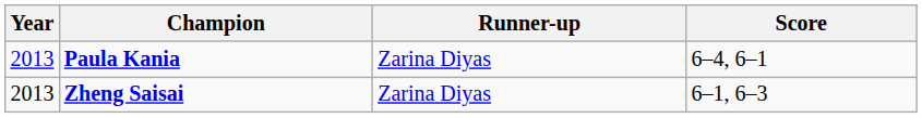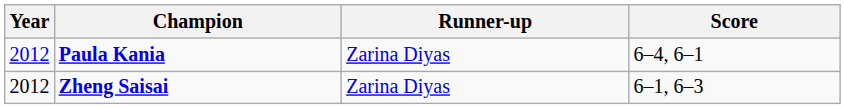 <table class="wikitable" style="font-size:90%">
 <tr>
 <th>Year</th>
 <th width="200">Champion</th>
 <th width="200">Runner-up</th>
 <th width="145">Score</th>
 </tr>
 <tr>
-<td><a href='#'>2013</a></td>
+<td><a href='#'>2012</a></td>
 <td> <strong><a href='#'>Paula Kania</a></strong></td>
 <td> <a href='#'>Zarina Diyas</a></td>
 <td>6–4, 6–1</td>
 </tr>
 <tr>
-<td>2013</td>
+<td>2012</td>
 <td> <strong><a href='#'>Zheng Saisai</a></strong></td>
 <td> <a href='#'>Zarina Diyas</a></td>
 <td>6–1, 6–3</td>
 </tr>
 </table>
